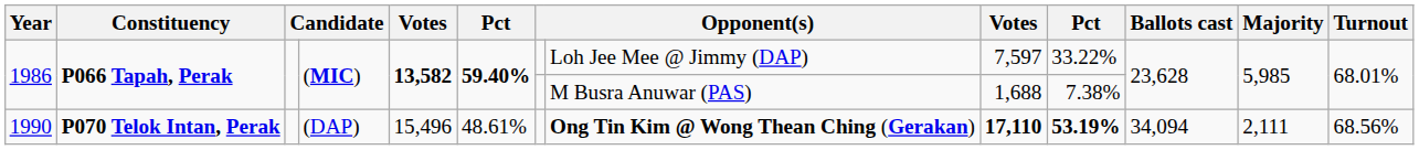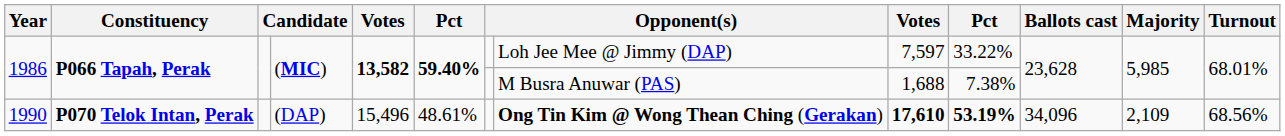 <table class="wikitable" style="margin:0.5em ; font-size:95%">
 <tr>
 <th>Year</th>
 <th>Constituency</th>
 <th colspan=2>Candidate</th>
 <th>Votes</th>
 <th>Pct</th>
 <th colspan=2>Opponent(s)</th>
 <th>Votes</th>
 <th>Pct</th>
 <th>Ballots cast</th>
 <th>Majority</th>
 <th>Turnout</th>
 </tr>
 <tr>
 <td rowspan="2"><a href='#'>1986</a></td>
 <td rowspan="2"><strong>P066 <a href='#'>Tapah</a>, <a href='#'>Perak</a></strong></td>
 <td rowspan="2" ></td>
 <td rowspan="2"> (<a href='#'><strong>MIC</strong></a>)</td>
 <td rowspan="2" align=right><strong>13,582</strong></td>
 <td rowspan="2"><strong>59.40%</strong></td>
 <td></td>
 <td>Loh Jee Mee @ Jimmy (<a href='#'>DAP</a>)</td>
 <td align="right">7,597</td>
 <td>33.22%</td>
 <td rowspan="2">23,628</td>
 <td rowspan="2">5,985</td>
 <td rowspan="2">68.01%</td>
 </tr>
 <tr>
 <td></td>
 <td>M Busra Anuwar	(<a href='#'>PAS</a>)</td>
 <td align="right">1,688</td>
 <td align=right>7.38%</td>
 </tr>
 <tr>
 <td><a href='#'>1990</a></td>
 <td><strong>P070 <a href='#'>Telok Intan</a>, <a href='#'>Perak</a></strong></td>
 <td></td>
 <td> (<a href='#'>DAP</a>)</td>
 <td align="right">15,496</td>
 <td>48.61%</td>
 <td></td>
 <td><strong>Ong Tin Kim @ Wong Thean Ching</strong> (<a href='#'><strong>Gerakan</strong></a>)</td>
-<td align="right"><strong>17,110</strong></td>
+<td align="right"><strong>17,610</strong></td>
 <td><strong>53.19%</strong></td>
-<td>34,094</td>
-<td>2,111</td>
+<td>34,096</td>
+<td>2,109</td>
 <td>68.56%</td>
 </tr>
 </table>
